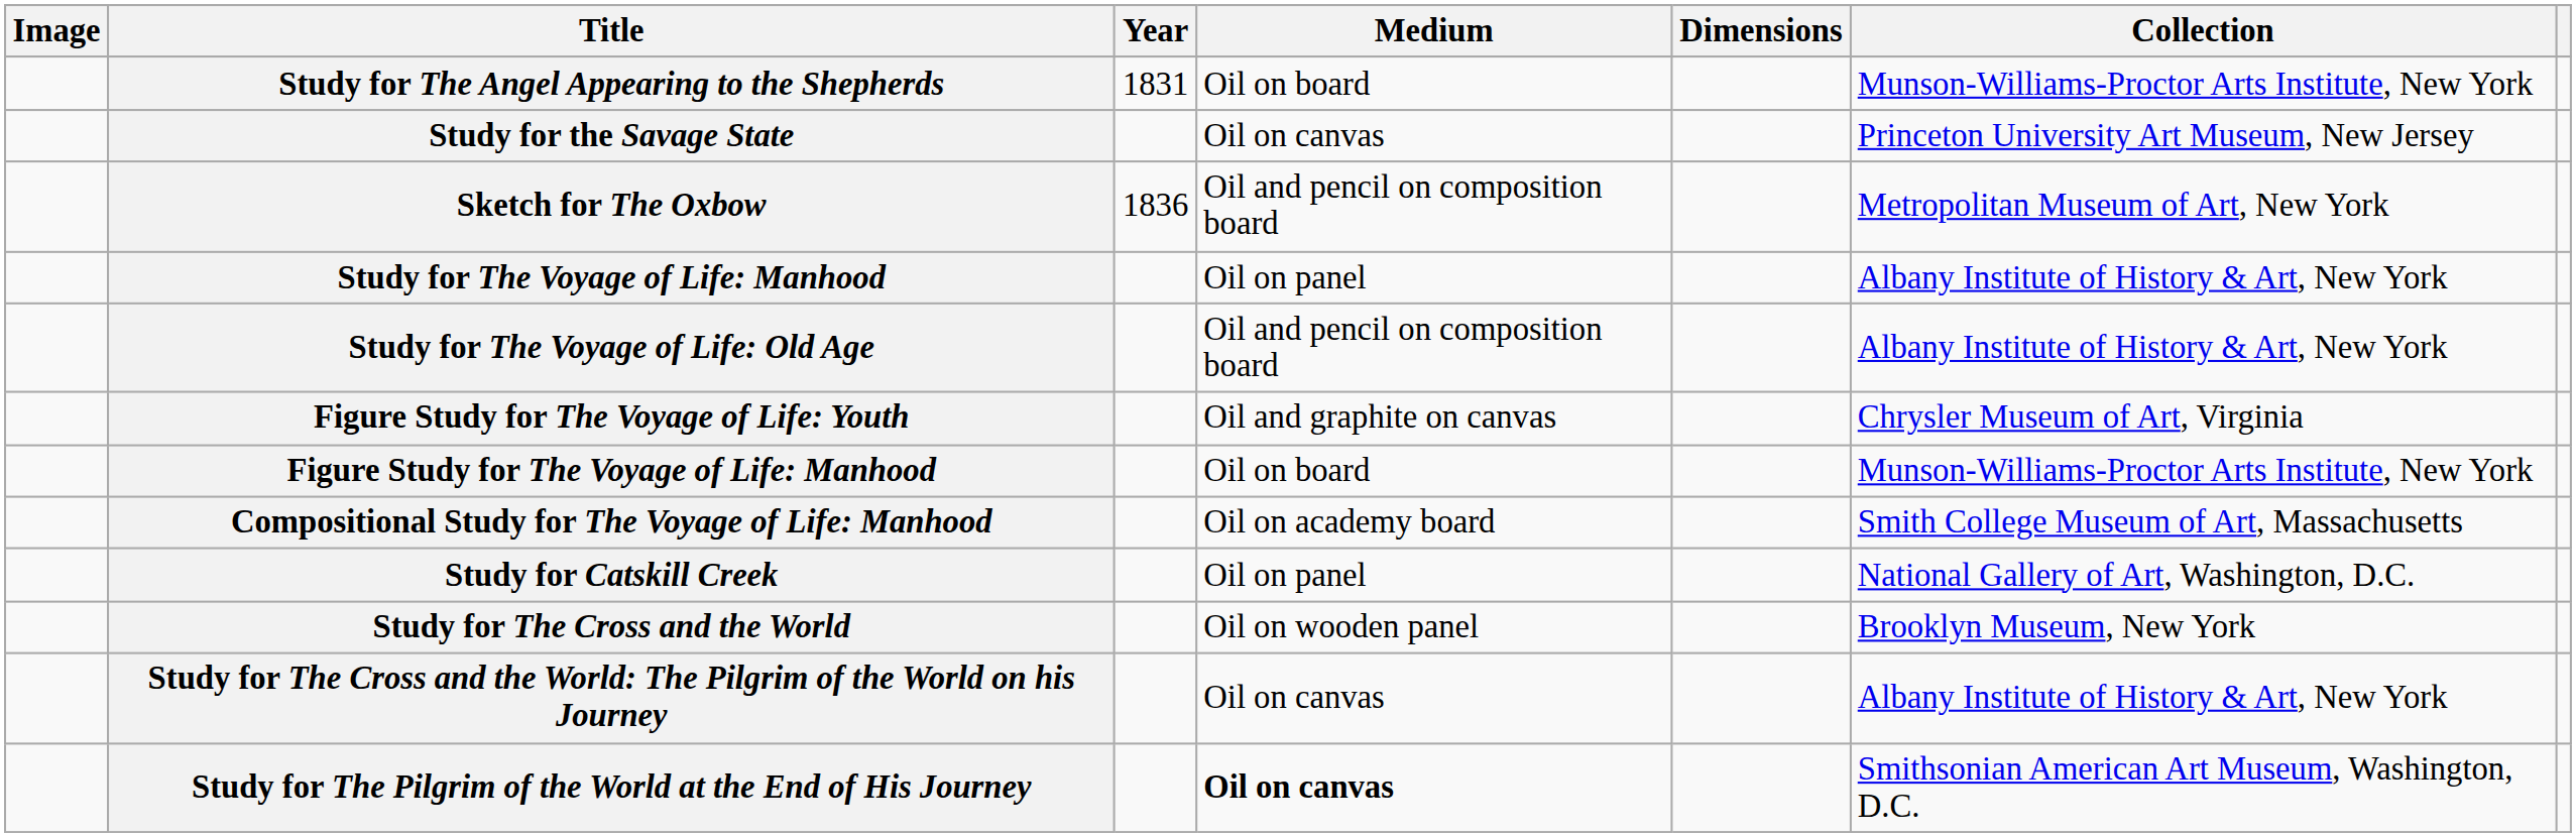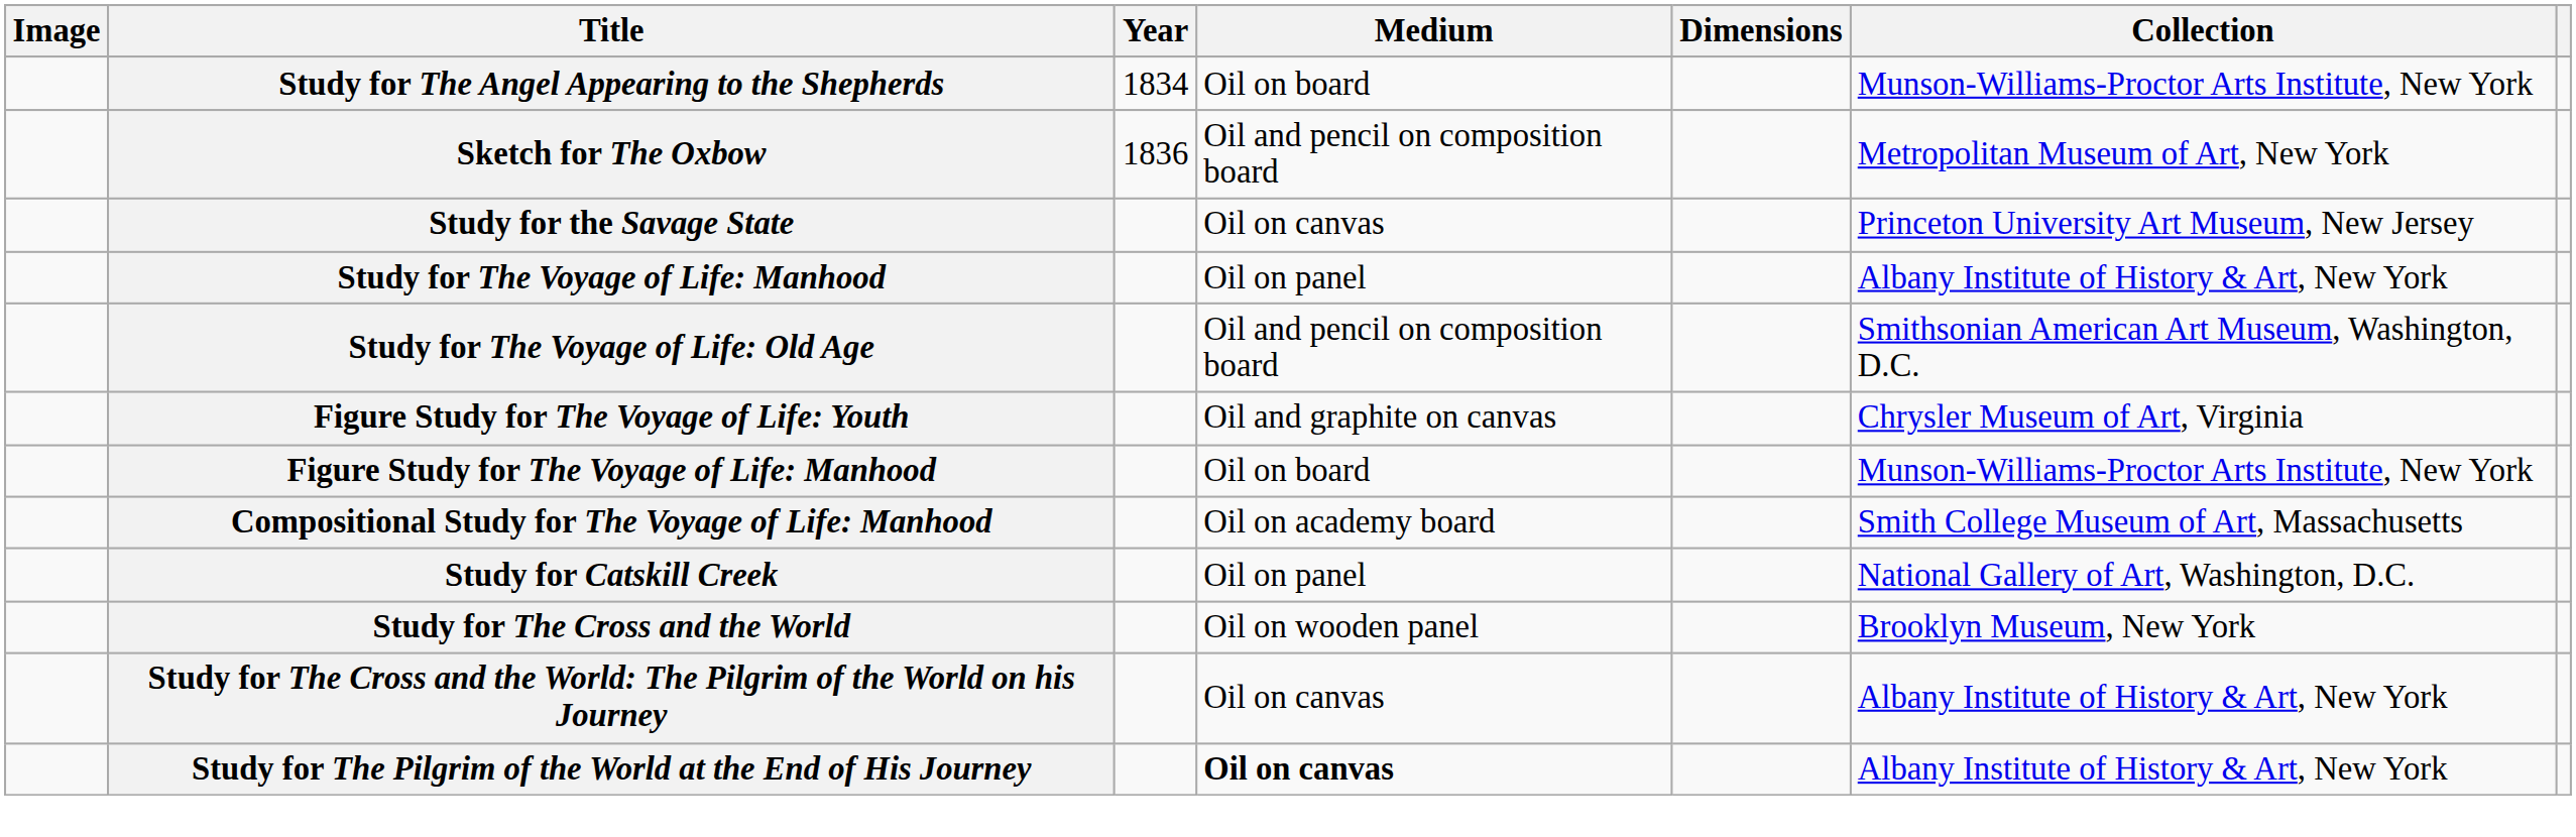 <table class="wikitable plainrowheaders sortable">
 <tr style="background:#ccc; text-align:center;">
 <th scope="col" class="unsortable">Image</th>
 <th scope="col">Title</th>
 <th scope="col">Year</th>
 <th scope="col">Medium</th>
 <th scope="col">Dimensions</th>
 <th scope="col">Collection</th>
 <th scope="col" class="unsortable"></th>
 </tr>
 <tr>
 </tr>
 <tr>
 <td></td>
 <th scope=row>Study for <em>The Angel Appearing to the Shepherds</em></th>
-<td>1831</td>
+<td>1834</td>
 <td>Oil on board</td>
 <td data-sort-value="22.2"></td>
 <td><a href='#'>Munson-Williams-Proctor Arts Institute</a>, New York</td>
+<td style="text-align:center;"></td>
+</tr>
+<tr>
+<td></td>
+<th scope=row>Sketch for <em>The Oxbow</em></th>
+<td>1836</td>
+<td>Oil and pencil on composition board</td>
+<td data-sort-value="23.8"></td>
+<td><a href='#'>Metropolitan Museum of Art</a>, New York</td>
 <td style="text-align:center;"></td>
 </tr>
 <tr>
 <td></td>
 <th scope=row>Study for the <em>Savage State</em></th>
 <td data-sort-value="1834"></td>
 <td>Oil on canvas</td>
 <td data-sort-value="26"></td>
 <td><a href='#'>Princeton University Art Museum</a>, New Jersey</td>
-<td style="text-align:center;"></td>
-</tr>
-<tr>
-<td></td>
-<th scope=row>Sketch for <em>The Oxbow</em></th>
-<td>1836</td>
-<td>Oil and pencil on composition board</td>
-<td data-sort-value="23.8"></td>
-<td><a href='#'>Metropolitan Museum of Art</a>, New York</td>
 <td style="text-align:center;"></td>
 </tr>
 <tr>
 <td></td>
 <th scope=row>Study for <em>The Voyage of Life: Manhood</em></th>
 <td data-sort-value="1837"></td>
 <td>Oil on panel</td>
 <td data-sort-value="34.6"></td>
 <td><a href='#'>Albany Institute of History & Art</a>, New York</td>
 <td style="text-align:center;"></td>
 </tr>
 <tr>
 <td></td>
 <th scope=row>Study for <em>The Voyage of Life: Old Age</em></th>
 <td data-sort-value="1837"></td>
 <td>Oil and pencil on composition board</td>
 <td data-sort-value="34.8"></td>
-<td><a href='#'>Albany Institute of History & Art</a>, New York</td>
+<td><a href='#'>Smithsonian American Art Museum</a>, Washington, D.C.</td>
 <td style="text-align:center;"></td>
 </tr>
 <tr>
 <td></td>
 <th scope=row>Figure Study for <em>The Voyage of Life: Youth</em></th>
 <td data-sort-value="1839"></td>
 <td>Oil and graphite on canvas</td>
 <td data-sort-value="64.1"></td>
 <td><a href='#'>Chrysler Museum of Art</a>, Virginia</td>
 <td style="text-align:center;"></td>
 </tr>
 <tr>
 <td></td>
 <th scope=row>Figure Study for <em>The Voyage of Life: Manhood</em></th>
 <td data-sort-value="1839"></td>
 <td>Oil on board</td>
 <td data-sort-value="26.7"></td>
 <td><a href='#'>Munson-Williams-Proctor Arts Institute</a>, New York</td>
 <td style="text-align:center;"></td>
 </tr>
 <tr>
 <td></td>
 <th scope=row>Compositional Study for <em>The Voyage of Life: Manhood</em></th>
 <td data-sort-value="1840"></td>
 <td>Oil on academy board</td>
 <td data-sort-value="43.7"></td>
 <td><a href='#'>Smith College Museum of Art</a>, Massachusetts</td>
 <td style="text-align:center;"></td>
 </tr>
 <tr>
 <td></td>
 <th scope=row>Study for <em>Catskill Creek</em></th>
 <td data-sort-value="1844"></td>
 <td>Oil on panel</td>
 <td data-sort-value="45.7"></td>
 <td><a href='#'>National Gallery of Art</a>, Washington, D.C.</td>
 <td style="text-align:center;"></td>
 </tr>
 <tr>
 <td></td>
 <th scope=row>Study for <em>The Cross and the World</em></th>
 <td data-sort-value="1846"></td>
 <td>Oil on wooden panel</td>
 <td data-sort-value="46.2"></td>
 <td><a href='#'>Brooklyn Museum</a>, New York</td>
 <td style="text-align:center;"></td>
 </tr>
 <tr>
 <td></td>
 <th scope=row>Study for <em>The Cross and the World: The Pilgrim of the World on his Journey</em></th>
 <td data-sort-value="1846"></td>
 <td>Oil on canvas</td>
 <td data-sort-value="46"></td>
 <td><a href='#'>Albany Institute of History & Art</a>, New York</td>
 <td style="text-align:center;"></td>
 </tr>
 <tr>
 <td></td>
 <th scope=row>Study for <em>The Pilgrim of the World at the End of His Journey</em></th>
 <td data-sort-value="1847"></td>
 <td><strong>Oil on canvas</strong></td>
 <td data-sort-value="45.7"></td>
-<td><a href='#'>Smithsonian American Art Museum</a>, Washington, D.C.</td>
+<td><a href='#'>Albany Institute of History & Art</a>, New York</td>
 <td style="text-align:center;"></td>
 </tr>
 </table>
